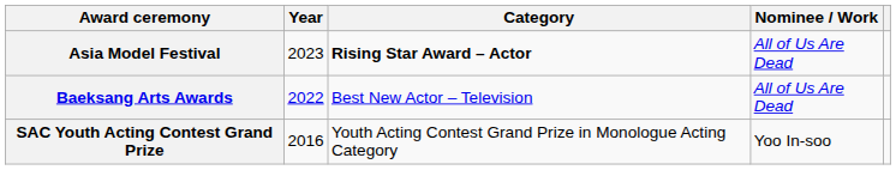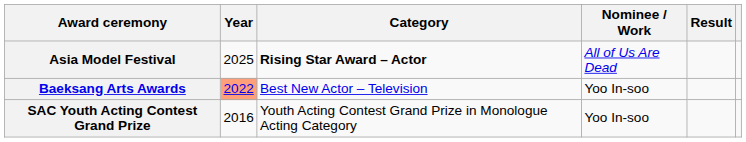 <table class="wikitable plainrowheaders sortable">
 <tr>
 <th scope="col">Award ceremony</th>
 <th scope="col">Year</th>
 <th scope="col">Category</th>
 <th scope="col">Nominee / Work</th>
+<th scope="col">Result</th>
 <th scope="col" class="unsortable"></th>
 </tr>
 <tr>
 <th scope="row" rowspan=1>Asia Model Festival</th>
-<td>2023</td>
+<td>2025</td>
 <td><strong>Rising Star Award – Actor</strong></td>
 <td><em><a href='#'>All of Us Are Dead</a></em></td>
+<td></td>
 <td style="text-align:center"></td>
 </tr>
 <tr>
 <th scope="row" rowspan="1"><a href='#'>Baeksang Arts Awards</a></th>
-<td><a href='#'>2022</a></td>
+<td style="background: lightsalmon;"><a href='#'>2022</a></td>
 <td><a href='#'>Best New Actor – Television</a></td>
-<td><em><a href='#'>All of Us Are Dead</a></em></td>
+<td>Yoo In-soo</td>
+<td></td>
 <td style="text-align:center"></td>
 </tr>
 <tr>
 <th scope="row">SAC Youth Acting Contest Grand Prize</th>
 <td>2016</td>
 <td>Youth Acting Contest Grand Prize in Monologue Acting Category</td>
 <td>Yoo In-soo</td>
+<td></td>
 <td style="text-align:center"></td>
 </tr>
 </table>
